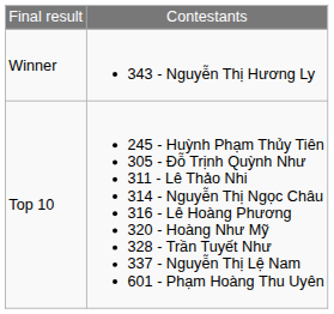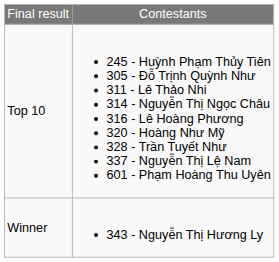 <table class="wikitable">
 <tr bgcolor="#787878" style="color:#FFFFFF" align="center">
 <td>Final result</td>
 <td>Contestants</td>
 </tr>
 <tr>
+<td>Top 10</td>
+<td><br><ul><li>245 - Huỳnh Phạm Thủy Tiên</li><li>305 - Đỗ Trịnh Quỳnh Như</li><li>311 - Lê Thảo Nhi</li><li>314 - Nguyễn Thị Ngọc Châu</li><li>316 - Lê Hoàng Phương</li><li>320 - Hoàng Như Mỹ</li><li>328 - Trần Tuyết Như</li><li>337 - Nguyễn Thị Lệ Nam</li><li>601 - Phạm Hoàng Thu Uyên</li></ul></td>
+</tr>
+<tr>
 <td>Winner</td>
 <td><br><ul><li>343 - Nguyễn Thị Hương Ly</li></ul></td>
 </tr>
-<tr>
-<td>Top 10</td>
-<td><br><ul><li>245 - Huỳnh Phạm Thủy Tiên</li><li>305 - Đỗ Trịnh Quỳnh Như</li><li>311 - Lê Thảo Nhi</li><li>314 - Nguyễn Thị Ngọc Châu</li><li>316 - Lê Hoàng Phương</li><li>320 - Hoàng Như Mỹ</li><li>328 - Trần Tuyết Như</li><li>337 - Nguyễn Thị Lệ Nam</li><li>601 - Phạm Hoàng Thu Uyên</li></ul></td>
-</tr>
 </table>
